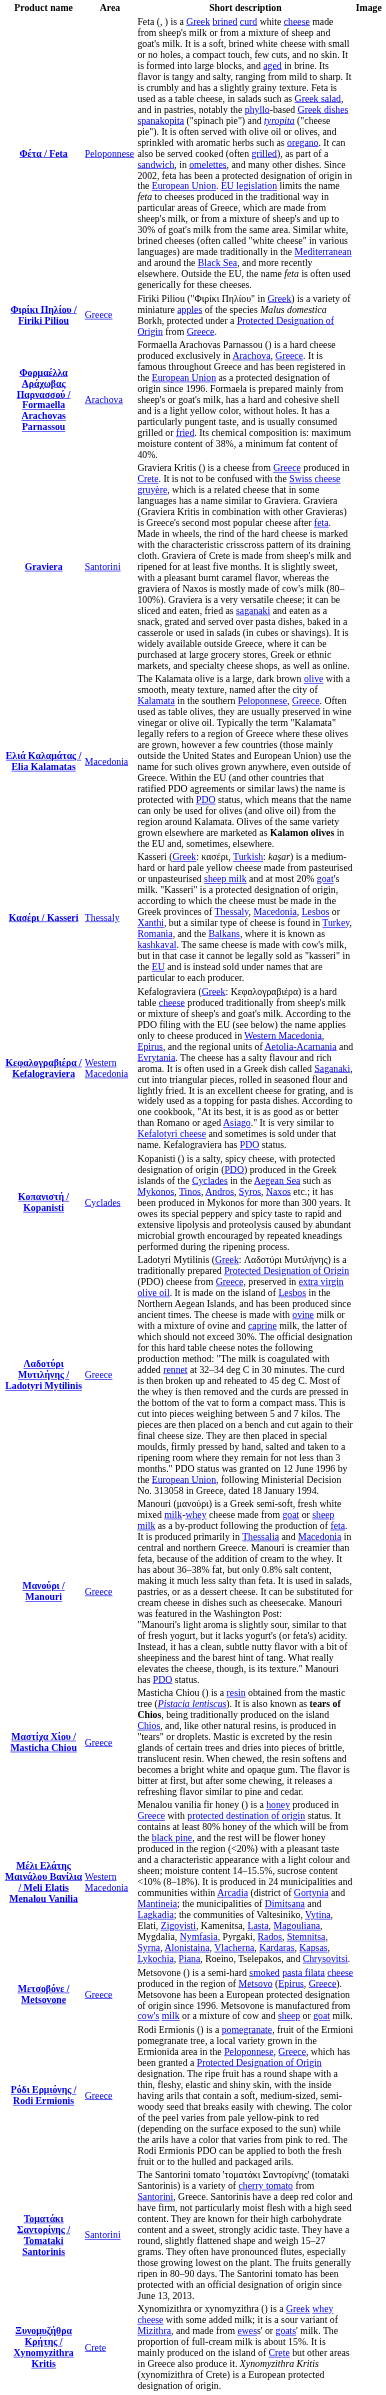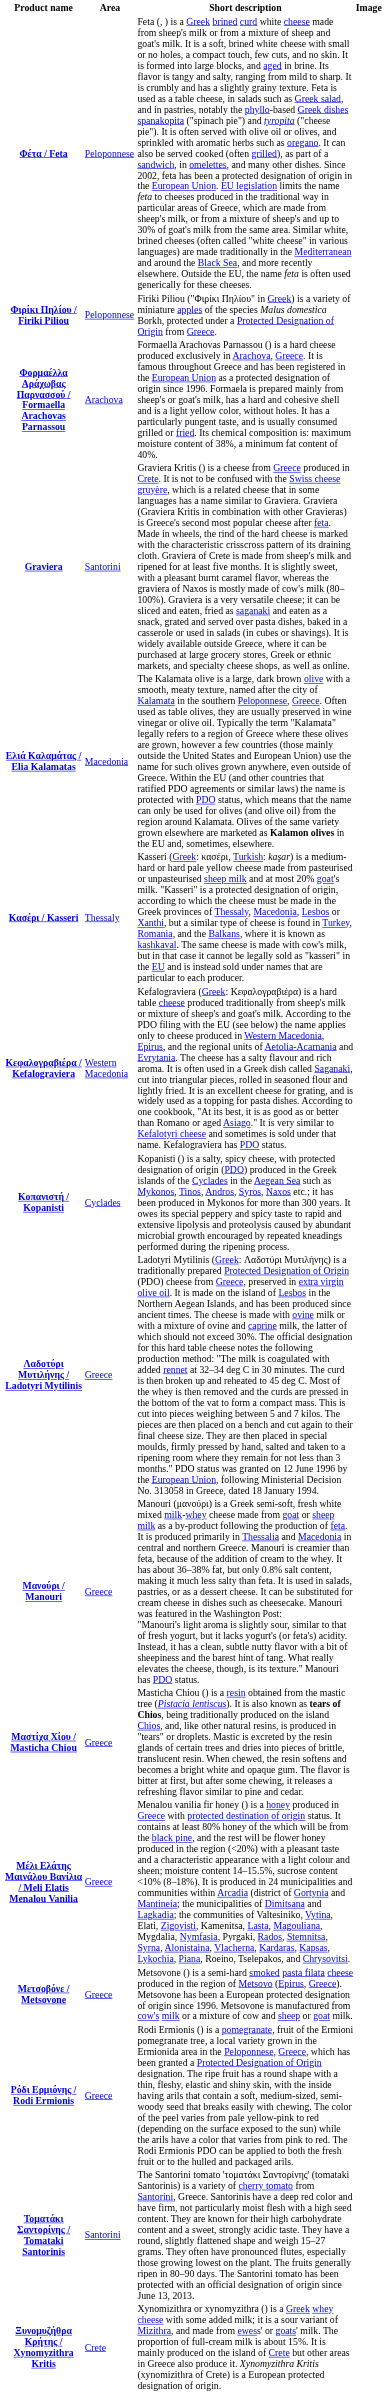 <table>
 <tr>
 <th>Product name</th>
 <th>Area</th>
 <th>Short description</th>
 <th>Image</th>
 </tr>
 <tr>
 <th><a href='#'>Φέτα / Feta</a></th>
 <td><a href='#'>Peloponnese</a></td>
 <td>Feta (, ) is a <a href='#'>Greek</a> <a href='#'>brined</a> <a href='#'>curd</a> white <a href='#'>cheese</a> made from sheep's milk or from a mixture of sheep and goat's milk. It is a soft, brined white cheese with small or no holes, a compact touch, few cuts, and no skin. It is formed into large blocks, and <a href='#'>aged</a> in brine. Its flavor is tangy and salty, ranging from mild to sharp. It is crumbly and has a slightly grainy texture. Feta is used as a table cheese, in salads such as <a href='#'>Greek salad</a>, and in pastries, notably the <a href='#'>phyllo</a>-based <a href='#'>Greek dishes</a> <a href='#'>spanakopita</a> ("spinach pie") and <em><a href='#'>tyropita</a></em> ("cheese pie"). It is often served with olive oil or olives, and sprinkled with aromatic herbs such as <a href='#'>oregano</a>. It can also be served cooked (often <a href='#'>grilled</a>), as part of a <a href='#'>sandwich</a>, in <a href='#'>omelettes</a>, and many other dishes. Since 2002, feta has been a protected designation of origin in the <a href='#'>European Union</a>. <a href='#'>EU legislation</a> limits the name <em>feta</em> to cheeses produced in the traditional way in particular areas of Greece, which are made from sheep's milk, or from a mixture of sheep's and up to 30% of goat's milk from the same area. Similar white, brined cheeses (often called "white cheese" in various languages) are made traditionally in the <a href='#'>Mediterranean</a> and around the <a href='#'>Black Sea</a>, and more recently elsewhere. Outside the EU, the name <em>feta</em> is often used generically for these cheeses.</td>
 <td></td>
 </tr>
 <tr>
 <th><a href='#'>Φιρίκι Πηλίου / Firiki Piliou</a></th>
-<td><a href='#'>Greece</a></td>
+<td><a href='#'>Peloponnese</a></td>
 <td>Firiki Piliou ("Φιρίκι Πηλίου" in <a href='#'>Greek</a>) is a variety of miniature <a href='#'>apples</a> of the species <em>Malus domestica</em> Borkh, protected under a <a href='#'>Protected Designation of Origin</a> from <a href='#'>Greece</a>.</td>
 <td></td>
 </tr>
 <tr>
 <th><a href='#'>Φορμαέλλα Αράχωβας Παρνασσού / Formaella Arachovas Parnassou</a></th>
 <td><a href='#'>Arachova</a></td>
 <td>Formaella Arachovas Parnassou () is a hard cheese produced exclusively in <a href='#'>Arachova</a>, <a href='#'>Greece</a>. It is famous throughout Greece and has been registered in the <a href='#'>European Union</a> as a protected designation of origin since 1996. Formaela is prepared mainly from sheep's or goat's milk, has a hard and cohesive shell and is a light yellow color, without holes. It has a particularly pungent taste, and is usually consumed grilled or <a href='#'>fried</a>. Its chemical composition is: maximum moisture content of 38%, a minimum fat content of 40%.</td>
 <td></td>
 </tr>
 <tr>
 <th><a href='#'>Graviera</a></th>
 <td><a href='#'>Santorini</a></td>
 <td>Graviera Kritis () is a cheese from <a href='#'>Greece</a> produced in <a href='#'>Crete</a>. It is not to be confused with the <a href='#'>Swiss cheese</a> <a href='#'>gruyère</a>, which is a related cheese that in some languages has a name similar to Graviera. Graviera (Graviera Kritis in combination with other Gravieras) is Greece's second most popular cheese after <a href='#'>feta</a>. Made in wheels, the rind of the hard cheese is marked with the characteristic crisscross pattern of its draining cloth. Graviera of Crete is made from sheep's milk and ripened for at least five months. It is slightly sweet, with a pleasant burnt caramel flavor, whereas the graviera of Naxos is mostly made of cow's milk (80–100%). Graviera is a very versatile cheese; it can be sliced and eaten, fried as <a href='#'>saganaki</a> and eaten as a snack, grated and served over pasta dishes, baked in a casserole or used in salads (in cubes or shavings). It is widely available outside Greece, where it can be purchased at large grocery stores, Greek or ethnic markets, and specialty cheese shops, as well as online.</td>
 <td></td>
 </tr>
 <tr>
 <th><a href='#'>Ελιά Καλαμάτας / Elia Kalamatas</a></th>
 <td><a href='#'>Macedonia</a></td>
 <td>The Kalamata olive is a large, dark brown <a href='#'>olive</a> with a smooth, meaty texture, named after the city of <a href='#'>Kalamata</a> in the southern <a href='#'>Peloponnese</a>, <a href='#'>Greece</a>. Often used as table olives, they are usually preserved in wine vinegar or olive oil. Typically the term "Kalamata" legally refers to a region of Greece where these olives are grown, however a few countries (those mainly outside the United States and European Union) use the name for such olives grown anywhere, even outside of Greece. Within the EU (and other countries that ratified PDO agreements or similar laws) the name is protected with <a href='#'>PDO</a> status, which means that the name can only be used for olives (and olive oil) from the region around Kalamata. Olives of the same variety grown elsewhere are marketed as <strong>Kalamon olives</strong> in the EU and, sometimes, elsewhere.</td>
 <td></td>
 </tr>
 <tr>
 <th><a href='#'>Κασέρι / Kasseri</a></th>
 <td><a href='#'>Thessaly</a></td>
 <td>Kasseri (<a href='#'>Greek</a>: κασέρι, <a href='#'>Turkish</a>: <em>kaşar</em>) is a medium-hard or hard pale yellow cheese made from pasteurised or unpasteurised <a href='#'>sheep milk</a> and at most 20% <a href='#'>goat</a>'s milk. "Kasseri" is a protected designation of origin, according to which the cheese must be made in the Greek provinces of <a href='#'>Thessaly</a>, <a href='#'>Macedonia</a>, <a href='#'>Lesbos</a> or <a href='#'>Xanthi</a>, but a similar type of cheese is found in <a href='#'>Turkey</a>, <a href='#'>Romania</a>, and the <a href='#'>Balkans</a>, where it is known as <a href='#'>kashkaval</a>. The same cheese is made with cow's milk, but in that case it cannot be legally sold as "kasseri" in the <a href='#'>EU</a> and is instead sold under names that are particular to each producer.</td>
 <td></td>
 </tr>
 <tr>
 <th><a href='#'>Κεφαλογραβιέρα / Kefalograviera</a></th>
 <td><a href='#'>Western Macedonia</a></td>
 <td>Kefalograviera (<a href='#'>Greek</a>: Κεφαλογραβιέρα) is a hard table <a href='#'>cheese</a> produced traditionally from sheep's milk or mixture of sheep's and goat's milk. According to the PDO filing with the EU (see below) the name applies only to cheese produced in <a href='#'>Western Macedonia</a>, <a href='#'>Epirus</a>, and the regional units of <a href='#'>Aetolia-Acarnania</a> and <a href='#'>Evrytania</a>. The cheese has a salty flavour and rich aroma. It is often used in a Greek dish called <a href='#'>Saganaki</a>, cut into triangular pieces, rolled in seasoned flour and lightly fried. It is an excellent cheese for grating, and is widely used as a topping for pasta dishes. According to one cookbook, "At its best, it is as good as or better than Romano or aged <a href='#'>Asiago</a>." It is very similar to <a href='#'>Kefalotyri cheese</a> and sometimes is sold under that name. Kefalograviera has <a href='#'>PDO</a> status.</td>
 <td></td>
 </tr>
 <tr>
 <th><a href='#'>Κοπανιστή / Kopanisti</a></th>
 <td><a href='#'>Cyclades</a></td>
 <td>Kopanisti () is a salty, spicy cheese, with protected designation of origin (<a href='#'>PDO</a>) produced in the Greek islands of the <a href='#'>Cyclades</a> in the <a href='#'>Aegean Sea</a> such as <a href='#'>Mykonos</a>, <a href='#'>Tinos</a>, <a href='#'>Andros</a>, <a href='#'>Syros</a>, <a href='#'>Naxos</a> etc.; it has been produced in Mykonos for more than 300 years. It owes its special peppery and spicy taste to rapid and extensive lipolysis and proteolysis caused by abundant microbial growth encouraged by repeated kneadings performed during the ripening process.</td>
 <td></td>
 </tr>
 <tr>
 <th><a href='#'>Λαδοτύρι Μυτιλήνης / Ladotyri Mytilinis</a></th>
 <td><a href='#'>Greece</a></td>
 <td>Ladotyri Mytilinis (<a href='#'>Greek</a>: Λαδοτύρι Μυτιλήνης) is a traditionally prepared <a href='#'>Protected Designation of Origin</a> (PDO) cheese from <a href='#'>Greece</a>, preserved in <a href='#'>extra virgin olive oil</a>. It is made on the island of <a href='#'>Lesbos</a> in the Northern Aegean Islands, and has been produced since ancient times. The cheese is made with <a href='#'>ovine</a> milk or with a mixture of ovine and <a href='#'>caprine</a> milk, the latter of which should not exceed 30%. The official designation for this hard table cheese notes the following production method: "The milk is coagulated with added <a href='#'>rennet</a> at 32–34 deg C in 30 minutes. The curd is then broken up and reheated to 45 deg C. Most of the whey is then removed and the curds are pressed in the bottom of the vat to form a compact mass. This is cut into pieces weighing between 5 and 7 kilos. The pieces are then placed on a bench and cut again to their final cheese size. They are then placed in special moulds, firmly pressed by hand, salted and taken to a ripening room where they remain for not less than 3 months." PDO status was granted on 12 June 1996 by the <a href='#'>European Union</a>, following Ministerial Decision No. 313058 in Greece, dated 18 January 1994.</td>
 <td></td>
 </tr>
 <tr>
 <th><a href='#'>Μανούρι / Manouri</a></th>
 <td><a href='#'>Greece</a></td>
 <td>Manouri (μανούρι) is a Greek semi-soft, fresh white mixed <a href='#'>milk</a>-<a href='#'>whey</a> cheese made from <a href='#'>goat</a> or <a href='#'>sheep milk</a> as a by-product following the production of <a href='#'>feta</a>. It is produced primarily in <a href='#'>Thessalia</a> and <a href='#'>Macedonia</a> in central and northern Greece. Manouri is creamier than feta, because of the addition of cream to the whey. It has about 36–38% fat, but only 0.8% salt content, making it much less salty than feta. It is used in salads, pastries, or as a dessert cheese. It can be substituted for cream cheese in dishes such as cheesecake. Manouri was featured in the Washington Post:<br>"Manouri's light aroma is slightly sour, similar to that of fresh yogurt, but it lacks yogurt's (or feta's) acidity. Instead, it has a clean, subtle nutty flavor with a bit of sheepiness and the barest hint of tang. What really elevates the cheese, though, is its texture." Manouri has <a href='#'>PDO</a> status.</td>
 <td></td>
 </tr>
 <tr>
 <th><a href='#'>Μαστίχα Χίου / Masticha Chiou</a></th>
 <td><a href='#'>Greece</a></td>
 <td>Masticha Chiou () is a <a href='#'>resin</a> obtained from the mastic tree (<em><a href='#'>Pistacia lentiscus</a></em>). It is also known as <strong>tears of Chios</strong>, being traditionally produced on the island <a href='#'>Chios</a>, and, like other natural resins, is produced in "tears" or droplets. Mastic is excreted by the resin glands of certain trees and dries into pieces of brittle, translucent resin. When chewed, the resin softens and becomes a bright white and opaque gum. The flavor is bitter at first, but after some chewing, it releases a refreshing flavor similar to pine and cedar.</td>
 <td></td>
 </tr>
 <tr>
 <th><a href='#'>Μέλι Ελάτης Μαινάλου Βανίλια / Meli Elatis Menalou Vanilia</a></th>
-<td><a href='#'>Western Macedonia</a></td>
+<td><a href='#'>Greece</a></td>
 <td>Menalou vanilia fir honey () is a <a href='#'>honey</a> produced in <a href='#'>Greece</a> with <a href='#'>protected destination of origin</a> status. It contains at least 80% honey of the which will be from the <a href='#'>black pine</a>, and the rest will be flower honey produced in the region (<20%) with a pleasant taste and a characteristic appearance with a light colour and sheen; moisture content 14–15.5%, sucrose content <10% (8–18%). It is produced in 24 municipalities and communities within <a href='#'>Arcadia</a> (district of <a href='#'>Gortynia</a> and <a href='#'>Mantineia</a>; the municipalities of <a href='#'>Dimitsana</a> and <a href='#'>Lagkadia</a>; the communities of Valtesiniko, <a href='#'>Vytina</a>, Elati, <a href='#'>Zigovisti</a>, Kamenitsa, <a href='#'>Lasta</a>, <a href='#'>Magouliana</a>, Mygdalia, <a href='#'>Nymfasia</a>, Pyrgaki, <a href='#'>Rados</a>, <a href='#'>Stemnitsa</a>, <a href='#'>Syrna</a>, <a href='#'>Alonistaina</a>, <a href='#'>Vlacherna</a>, <a href='#'>Kardaras</a>, <a href='#'>Kapsas</a>, <a href='#'>Lykochia</a>, <a href='#'>Piana</a>, Roeino, Tselepakos, and <a href='#'>Chrysovitsi</a>.</td>
 <td></td>
 </tr>
 <tr>
 <th><a href='#'>Μετσοβόνε / Metsovone</a></th>
 <td><a href='#'>Greece</a></td>
 <td>Metsovone () is a semi-hard <a href='#'>smoked</a> <a href='#'>pasta filata</a> <a href='#'>cheese</a> produced in the region of <a href='#'>Metsovo</a> (<a href='#'>Epirus</a>, <a href='#'>Greece</a>). Metsovone has been a European protected designation of origin since 1996. Metsovone is manufactured from <a href='#'>cow's</a> <a href='#'>milk</a> or a mixture of cow and <a href='#'>sheep</a> or <a href='#'>goat</a> milk.</td>
 <td></td>
 </tr>
 <tr>
 <th><a href='#'>Ρόδι Ερμιόνης / Rodi Ermionis</a></th>
 <td><a href='#'>Greece</a></td>
 <td>Rodi Ermionis () is a <a href='#'>pomegranate</a>, fruit of the Ermioni pomegranate tree, a local variety grown in the Ermionida area in the <a href='#'>Peloponnese</a>, <a href='#'>Greece</a>, which has been granted a <a href='#'>Protected Designation of Origin</a> designation. The ripe fruit has a round shape with a thin, fleshy, elastic and shiny skin, with the inside having arils that contain a soft, medium-sized, semi-woody seed that breaks easily with chewing. The color of the peel varies from pale yellow-pink to red (depending on the surface exposed to the sun) while the arils have a color that varies from pink to red. The Rodi Ermionis PDO can be applied to both the fresh fruit or to the hulled and packaged arils.</td>
 <td></td>
 </tr>
 <tr>
 <th><a href='#'>Τοματάκι Σαντορίνης / Tomataki Santorinis</a></th>
 <td><a href='#'>Santorini</a></td>
 <td>The Santorini tomato 'τοματάκι Σαντορίνης' (tomataki Santorinis) is a variety of <a href='#'>cherry tomato</a> from <a href='#'>Santorini</a>, Greece. Santorinis have a deep red color and have firm, not particularly moist flesh with a high seed content. They are known for their high carbohydrate content and a sweet, strongly acidic taste. They have a round, slightly flattened shape and weigh 15–27 grams. They often have pronounced flutes, especially those growing lowest on the plant. The fruits generally ripen in 80–90 days. The Santorini tomato has been protected with an official designation of origin since June 13, 2013.</td>
 <td></td>
 </tr>
 <tr>
 <th><a href='#'>Ξυνομυζήθρα Κρήτης / Xynomyzithra Kritis</a></th>
 <td><a href='#'>Crete</a></td>
 <td>Xynomizithra or xynomyzithra () is a <a href='#'>Greek</a> <a href='#'>whey cheese</a> with some added milk; it is a sour variant of <a href='#'>Mizithra</a>, and made from <a href='#'>ewes</a>s' or <a href='#'>goats</a>' milk. The proportion of full-cream milk is about 15%. It is mainly produced on the island of <a href='#'>Crete</a> but other areas in Greece also produce it. <em>Xynomyzithra Kritis</em> (xynomizithra of Crete) is a European protected designation of origin.</td>
 <td></td>
 </tr>
 </table>
